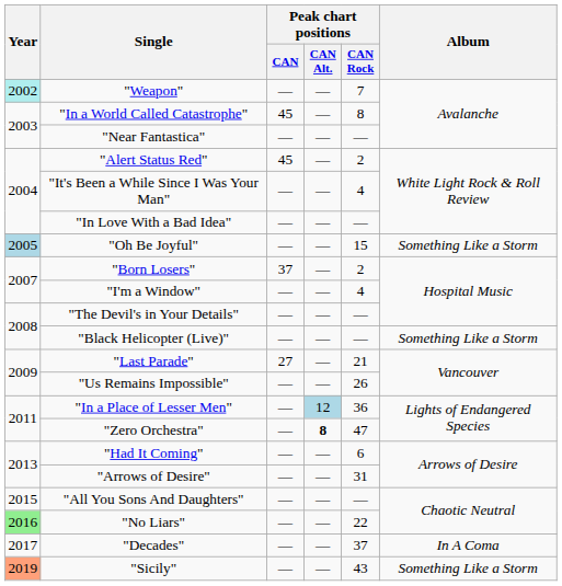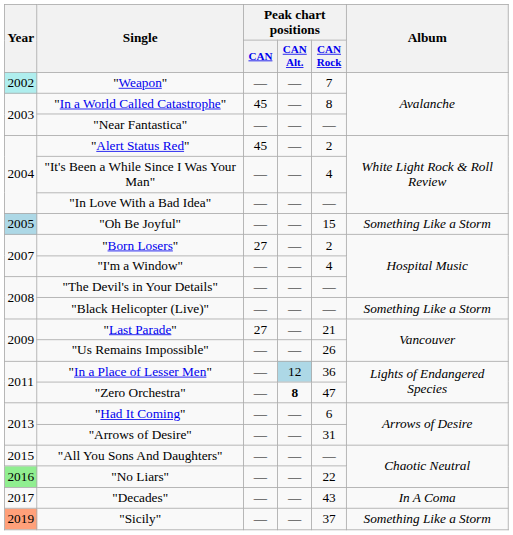 <table class="wikitable" style="text-align:center;">
 <tr>
 <th rowspan="2">Year</th>
 <th rowspan="2">Single</th>
 <th colspan="3">Peak chart positions</th>
 <th rowspan="2">Album</th>
 </tr>
 <tr style="font-size:smaller;">
 <th width="35"><a href='#'>CAN</a><br></th>
 <th width="35"><a href='#'>CAN<br>Alt.</a><br></th>
 <th width="35"><a href='#'>CAN<br>Rock</a><br></th>
 </tr>
 <tr>
 <td style="background: paleturquoise;">2002</td>
 <td>"<a href='#'>Weapon</a>"</td>
 <td align="center">—</td>
 <td align="center">—</td>
 <td align="center">7</td>
 <td rowspan=3><em>Avalanche</em></td>
 </tr>
 <tr>
 <td rowspan=2>2003</td>
 <td>"<a href='#'>In a World Called Catastrophe</a>"</td>
 <td align="center">45</td>
 <td align="center">—</td>
 <td align="center">8</td>
 </tr>
 <tr>
 <td>"Near Fantastica"</td>
 <td align="center">—</td>
 <td align="center">—</td>
 <td align="center">—</td>
 </tr>
 <tr>
 <td rowspan=3>2004</td>
 <td>"<a href='#'>Alert Status Red</a>"</td>
 <td align="center">45</td>
 <td align="center">—</td>
 <td align="center">2</td>
 <td rowspan=3><em>White Light Rock & Roll Review</em></td>
 </tr>
 <tr>
 <td>"It's Been a While Since I Was Your Man"</td>
 <td align="center">—</td>
 <td align="center">—</td>
 <td align="center">4</td>
 </tr>
 <tr>
 <td>"In Love With a Bad Idea"</td>
 <td align="center">—</td>
 <td align="center">—</td>
 <td align="center">—</td>
 </tr>
 <tr>
 <td style="background: lightblue;">2005</td>
 <td>"Oh Be Joyful"</td>
 <td align="center">—</td>
 <td align="center">—</td>
 <td align="center">15</td>
 <td rowspan=1><em>Something Like a Storm</em></td>
 </tr>
 <tr>
 <td rowspan=2>2007</td>
 <td>"<a href='#'>Born Losers</a>"</td>
-<td align="center">37</td>
+<td align="center">27</td>
 <td align="center">—</td>
 <td align="center">2</td>
 <td rowspan=3><em>Hospital Music</em></td>
 </tr>
 <tr>
 <td>"I'm a Window"</td>
 <td align="center">—</td>
 <td align="center">—</td>
 <td align="center">4</td>
 </tr>
 <tr>
 <td rowspan=2>2008</td>
 <td>"The Devil's in Your Details"</td>
 <td align="center">—</td>
 <td align="center">—</td>
 <td align="center">—</td>
 </tr>
 <tr>
 <td>"Black Helicopter (Live)"</td>
 <td align="center">—</td>
 <td align="center">—</td>
 <td align="center">—</td>
 <td rowspan=1><em>Something Like a Storm</em></td>
 </tr>
 <tr>
 <td rowspan=2>2009</td>
 <td>"<a href='#'>Last Parade</a>"</td>
 <td align="center">27</td>
 <td align="center">—</td>
 <td align="center">21</td>
 <td rowspan=2><em>Vancouver</em></td>
 </tr>
 <tr>
 <td>"Us Remains Impossible"</td>
 <td align="center">—</td>
 <td align="center">—</td>
 <td align="center">26</td>
 </tr>
 <tr>
 <td rowspan=2>2011</td>
 <td>"<a href='#'>In a Place of Lesser Men</a>"</td>
 <td align="center">—</td>
 <td align="center" style="background: lightblue;">12</td>
 <td align="center">36</td>
 <td rowspan=2><em>Lights of Endangered Species</em></td>
 </tr>
 <tr>
 <td>"Zero Orchestra"</td>
 <td align="center">—</td>
 <td align="center"><strong>8</strong></td>
 <td align="center">47</td>
 </tr>
 <tr>
 <td rowspan=2>2013</td>
 <td>"<a href='#'>Had It Coming</a>"</td>
 <td align="center">—</td>
 <td align="center">—</td>
 <td align="center">6</td>
 <td rowspan=2><em>Arrows of Desire</em></td>
 </tr>
 <tr>
 <td>"Arrows of Desire"</td>
 <td align="center">—</td>
 <td align="center">—</td>
 <td align="center">31</td>
 </tr>
 <tr>
 <td>2015</td>
 <td>"All You Sons And Daughters"</td>
 <td align="center">—</td>
 <td align="center">—</td>
 <td align="center">—</td>
 <td rowspan=2><em>Chaotic Neutral</em></td>
 </tr>
 <tr>
 <td style="background: lightgreen;">2016</td>
 <td>"No Liars"</td>
 <td align="center">—</td>
 <td align="center">—</td>
 <td align="center">22</td>
 </tr>
 <tr>
 <td>2017</td>
 <td>"Decades"</td>
 <td align="center">—</td>
 <td align="center">—</td>
-<td align="center">37</td>
+<td align="center">43</td>
 <td><em>In A Coma</em></td>
 </tr>
 <tr>
 <td style="background: lightsalmon;">2019</td>
 <td>"Sicily"</td>
 <td align="center">—</td>
 <td align="center">—</td>
-<td align="center">43</td>
+<td align="center">37</td>
 <td rowspan=1><em>Something Like a Storm</em></td>
 </tr>
 </table>
